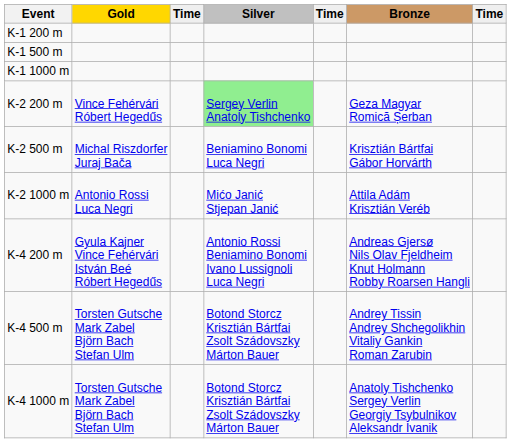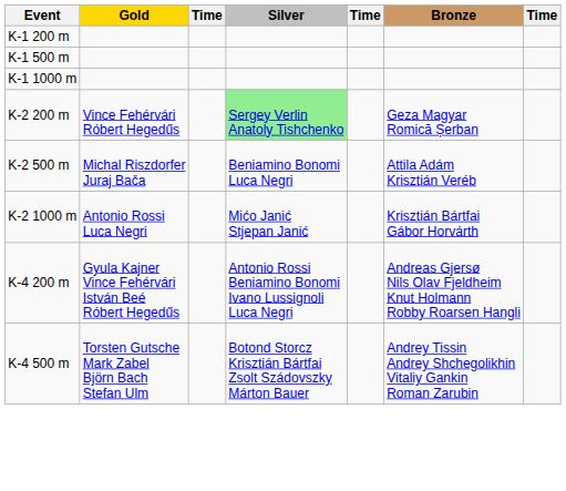 <table class="wikitable">
 <tr>
 <th>Event</th>
 <td align=center bgcolor="gold"><strong>Gold</strong></td>
 <td align=center bgcolor="EFEFEF"><strong>Time</strong></td>
 <td align=center bgcolor="silver"><strong>Silver</strong></td>
 <td align=center bgcolor="EFEFEF"><strong>Time</strong></td>
 <td align=center bgcolor="CC9966"><strong>Bronze</strong></td>
 <td align=center bgcolor="EFEFEF"><strong>Time</strong></td>
 </tr>
 <tr>
 <td>K-1 200 m</td>
 <td></td>
 <td></td>
 <td></td>
 <td></td>
 <td></td>
 <td></td>
 </tr>
 <tr>
 <td>K-1 500 m</td>
 <td></td>
 <td></td>
 <td></td>
 <td></td>
 <td></td>
 <td></td>
 </tr>
 <tr>
 <td>K-1 1000 m</td>
 <td></td>
 <td></td>
 <td></td>
 <td></td>
 <td></td>
 <td></td>
 </tr>
 <tr>
 <td>K-2 200 m</td>
 <td><br><a href='#'>Vince Fehérvári</a><br><a href='#'>Róbert Hegedűs</a></td>
 <td></td>
 <td style="background: lightgreen;"><br><a href='#'>Sergey Verlin</a><br><a href='#'>Anatoly Tishchenko</a></td>
 <td></td>
 <td><br><a href='#'>Geza Magyar</a><br><a href='#'>Romică Șerban</a></td>
 <td></td>
 </tr>
 <tr>
 <td>K-2 500 m</td>
 <td><br><a href='#'>Michal Riszdorfer</a><br><a href='#'>Juraj Bača</a></td>
 <td></td>
 <td><br><a href='#'>Beniamino Bonomi</a><br><a href='#'>Luca Negri</a></td>
 <td></td>
-<td><br><a href='#'>Krisztián Bártfai</a><br><a href='#'>Gábor Horvárth</a></td>
+<td><br><a href='#'>Attila Adám</a><br><a href='#'>Krisztián Veréb</a></td>
 <td></td>
 </tr>
 <tr>
 <td>K-2 1000 m</td>
 <td><br><a href='#'>Antonio Rossi</a><br><a href='#'>Luca Negri</a></td>
 <td></td>
 <td><br><a href='#'>Mićo Janić</a><br><a href='#'>Stjepan Janić</a></td>
 <td></td>
-<td><br><a href='#'>Attila Adám</a><br><a href='#'>Krisztián Veréb</a></td>
+<td><br><a href='#'>Krisztián Bártfai</a><br><a href='#'>Gábor Horvárth</a></td>
 <td></td>
 </tr>
 <tr>
 <td>K-4 200 m</td>
 <td><br><a href='#'>Gyula Kajner</a><br><a href='#'>Vince Fehérvári</a><br><a href='#'>István Beé</a><br><a href='#'>Róbert Hegedűs</a></td>
 <td></td>
 <td><br><a href='#'>Antonio Rossi</a><br><a href='#'>Beniamino Bonomi</a><br><a href='#'>Ivano Lussignoli</a><br><a href='#'>Luca Negri</a></td>
 <td></td>
 <td><br><a href='#'>Andreas Gjersø</a><br><a href='#'>Nils Olav Fjeldheim</a><br><a href='#'>Knut Holmann</a><br><a href='#'>Robby Roarsen Hangli</a></td>
 <td></td>
 </tr>
 <tr>
 <td>K-4 500 m</td>
 <td><br><a href='#'>Torsten Gutsche</a><br><a href='#'>Mark Zabel</a><br><a href='#'>Björn Bach</a><br><a href='#'>Stefan Ulm</a></td>
 <td></td>
 <td><br><a href='#'>Botond Storcz</a><br><a href='#'>Krisztián Bártfai</a><br><a href='#'>Zsolt Szádovszky</a><br><a href='#'>Márton Bauer</a></td>
 <td></td>
 <td><br><a href='#'>Andrey Tissin</a><br><a href='#'>Andrey Shchegolikhin</a><br><a href='#'>Vitaliy Gankin</a><br><a href='#'>Roman Zarubin</a></td>
 <td></td>
 </tr>
-<tr>
-<td>K-4 1000 m</td>
-<td><br><a href='#'>Torsten Gutsche</a><br><a href='#'>Mark Zabel</a><br><a href='#'>Björn Bach</a><br><a href='#'>Stefan Ulm</a></td>
-<td></td>
-<td><br><a href='#'>Botond Storcz</a><br><a href='#'>Krisztián Bártfai</a><br><a href='#'>Zsolt Szádovszky</a><br><a href='#'>Márton Bauer</a></td>
-<td></td>
-<td><br><a href='#'>Anatoly Tishchenko</a><br><a href='#'>Sergey Verlin</a><br><a href='#'>Georgiy Tsybulnikov</a><br><a href='#'>Aleksandr Ivanik</a></td>
-<td></td>
-</tr>
 </table>
